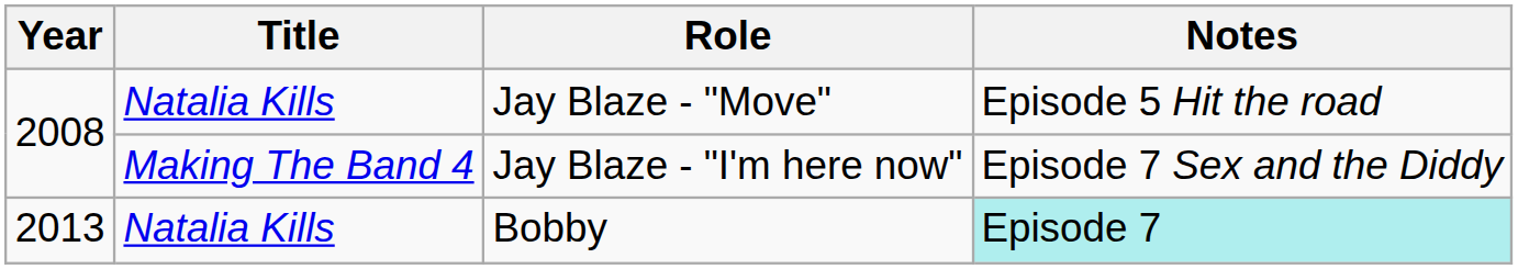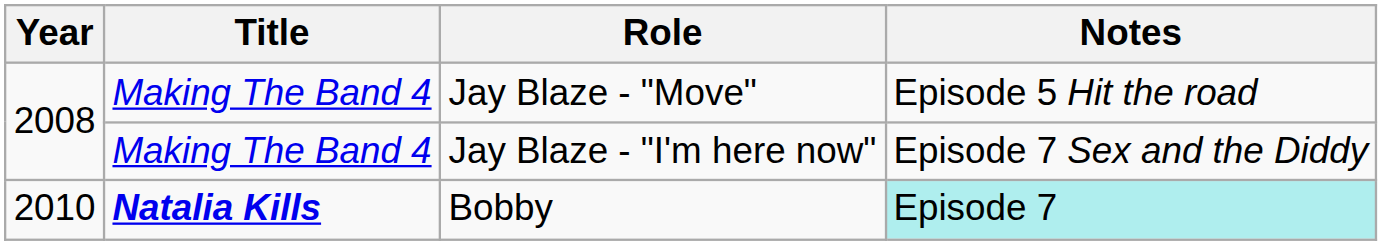 <table class="wikitable">
 <tr>
 <th>Year</th>
 <th>Title</th>
 <th>Role</th>
 <th>Notes</th>
 </tr>
 <tr>
 <td rowspan="2">2008</td>
-<td><em><a href='#'>Natalia Kills</a></em></td>
+<td><em><a href='#'>Making The Band 4</a></em></td>
 <td>Jay Blaze - "Move"</td>
 <td>Episode 5 <em>Hit the road</em></td>
 </tr>
 <tr>
 <td><em><a href='#'>Making The Band 4</a></em></td>
 <td>Jay Blaze - "I'm here now"</td>
 <td>Episode 7 <em>Sex and the Diddy</em></td>
 </tr>
 <tr>
-<td>2013</td>
-<td><em><a href='#'>Natalia Kills</a></em></td>
+<td>2010</td>
+<td><strong><em><a href='#'>Natalia Kills</a></em></strong></td>
 <td>Bobby</td>
 <td style="background: paleturquoise;">Episode 7</td>
 </tr>
 </table>
